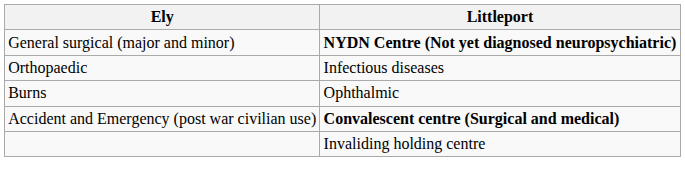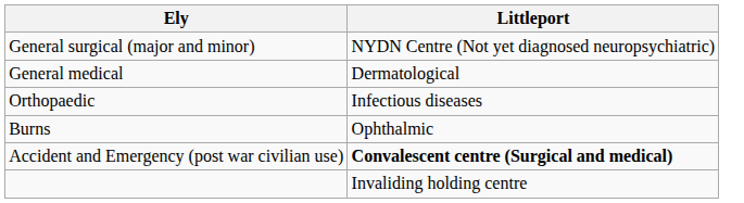 <table class="wikitable">
 <tr>
 <th>Ely</th>
 <th>Littleport</th>
 </tr>
 <tr>
 <td>General surgical (major and minor)</td>
-<td><strong>NYDN Centre (Not yet diagnosed neuropsychiatric)</strong></td>
+<td>NYDN Centre (Not yet diagnosed neuropsychiatric)</td>
+</tr>
+<tr>
+<td>General medical</td>
+<td>Dermatological</td>
 </tr>
 <tr>
 <td>Orthopaedic</td>
 <td>Infectious diseases</td>
 </tr>
 <tr>
 <td>Burns</td>
 <td>Ophthalmic</td>
 </tr>
 <tr>
 <td>Accident and Emergency (post war civilian use)</td>
 <td><strong>Convalescent centre (Surgical and medical)</strong></td>
 </tr>
 <tr>
 <td></td>
 <td>Invaliding holding centre</td>
 </tr>
 </table>
